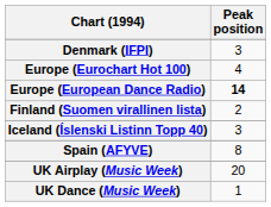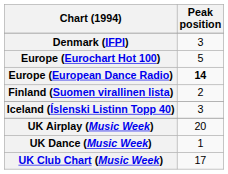 <table class="wikitable sortable plainrowheaders" style="text-align:center">
 <tr>
 <th>Chart (1994)</th>
 <th>Peak<br>position</th>
 </tr>
 <tr>
 </tr>
 <tr>
 </tr>
 <tr>
 </tr>
 <tr>
 </tr>
 <tr>
 <th scope="row">Denmark (<a href='#'>IFPI</a>)</th>
 <td>3</td>
 </tr>
 <tr>
 <th scope="row">Europe (<a href='#'>Eurochart Hot 100</a>)</th>
-<td>4</td>
+<td>5</td>
 </tr>
 <tr>
 <th scope="row">Europe (<a href='#'>European Dance Radio</a>)</th>
 <td><strong>14</strong></td>
 </tr>
 <tr>
 <th scope="row">Finland (<a href='#'>Suomen virallinen lista</a>)</th>
 <td>2</td>
 </tr>
 <tr>
 </tr>
 <tr>
 </tr>
 <tr>
 <th scope="row">Iceland (<a href='#'>Íslenski Listinn Topp 40</a>)</th>
 <td>3</td>
 </tr>
 <tr>
 </tr>
 <tr>
 </tr>
 <tr>
 </tr>
 <tr>
 </tr>
 <tr>
 </tr>
 <tr>
 </tr>
 <tr>
-<th scope="row">Spain (<a href='#'>AFYVE</a>)</th>
-<td>8</td>
-</tr>
-<tr>
 </tr>
 <tr>
 </tr>
 <tr>
 </tr>
 <tr>
 </tr>
 <tr>
 <th scope="row">UK Airplay (<em><a href='#'>Music Week</a></em>)</th>
 <td>20</td>
 </tr>
 <tr>
 <th scope="row">UK Dance (<em><a href='#'>Music Week</a></em>)</th>
 <td>1</td>
 </tr>
+<tr>
+<th scope="row"><a href='#'>UK Club Chart</a> (<em><a href='#'>Music Week</a></em>)</th>
+<td>17</td>
+</tr>
 </table>
